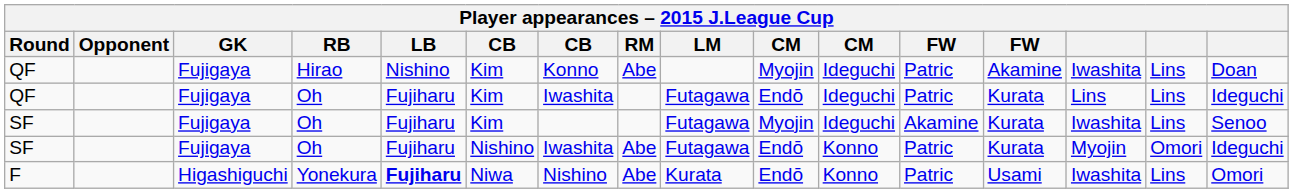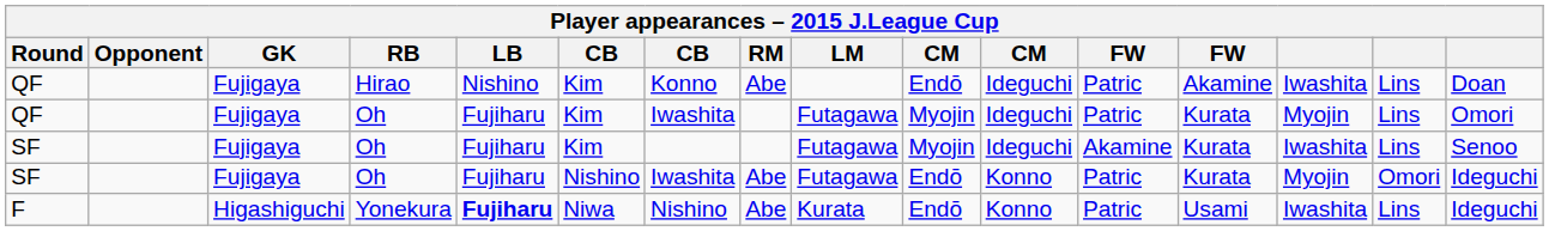 <table class="wikitable"  style="text-align:left; line-height:90%; font-size:90%; width:60%;">
 <tr>
 <th colspan=16>Player appearances – <a href='#'>2015 J.League Cup</a></th>
 </tr>
 <tr>
 <th style="width:5%;">Round</th>
 <th style="width:20%;">Opponent</th>
 <th style="width:5%;">GK</th>
 <th style="width:5%;">RB</th>
 <th style="width:5%;">LB</th>
 <th style="width:5%;">CB</th>
 <th style="width:5%;">CB</th>
 <th style="width:5%;">RM</th>
 <th style="width:5%;">LM</th>
 <th style="width:5%;">CM</th>
 <th style="width:5%;">CM</th>
 <th style="width:5%;">FW</th>
 <th style="width:5%;">FW</th>
 <th style="width:5%;"></th>
 <th style="width:5%;"></th>
 <th style="width:5%;"></th>
 </tr>
 <tr>
 <td align=centre>QF</td>
 <td align=left></td>
 <td><a href='#'>Fujigaya</a></td>
 <td><a href='#'>Hirao</a></td>
 <td><a href='#'>Nishino</a></td>
 <td><a href='#'>Kim</a></td>
 <td><a href='#'>Konno</a></td>
 <td><a href='#'>Abe</a></td>
 <td></td>
-<td><a href='#'>Myojin</a></td>
+<td><a href='#'>Endō</a></td>
 <td><a href='#'>Ideguchi</a></td>
 <td><a href='#'>Patric</a></td>
 <td><a href='#'>Akamine</a></td>
 <td><a href='#'>Iwashita</a></td>
 <td><a href='#'>Lins</a></td>
 <td><a href='#'>Doan</a></td>
 </tr>
 <tr>
 <td align=centre>QF</td>
 <td align=left></td>
 <td><a href='#'>Fujigaya</a></td>
 <td><a href='#'>Oh</a></td>
 <td><a href='#'>Fujiharu</a></td>
 <td><a href='#'>Kim</a></td>
 <td><a href='#'>Iwashita</a></td>
 <td></td>
 <td><a href='#'>Futagawa</a></td>
-<td><a href='#'>Endō</a></td>
+<td><a href='#'>Myojin</a></td>
 <td><a href='#'>Ideguchi</a></td>
 <td><a href='#'>Patric</a></td>
 <td><a href='#'>Kurata</a></td>
+<td><a href='#'>Myojin</a></td>
 <td><a href='#'>Lins</a></td>
-<td><a href='#'>Lins</a></td>
-<td><a href='#'>Ideguchi</a></td>
+<td><a href='#'>Omori</a></td>
 </tr>
 <tr>
 <td align=centre>SF</td>
 <td align=left></td>
 <td><a href='#'>Fujigaya</a></td>
 <td><a href='#'>Oh</a></td>
 <td><a href='#'>Fujiharu</a></td>
 <td><a href='#'>Kim</a></td>
 <td></td>
 <td></td>
 <td><a href='#'>Futagawa</a></td>
 <td><a href='#'>Myojin</a></td>
 <td><a href='#'>Ideguchi</a></td>
 <td><a href='#'>Akamine</a></td>
 <td><a href='#'>Kurata</a></td>
 <td><a href='#'>Iwashita</a></td>
 <td><a href='#'>Lins</a></td>
 <td><a href='#'>Senoo</a></td>
 </tr>
 <tr>
 <td align=centre>SF</td>
 <td align=left></td>
 <td><a href='#'>Fujigaya</a></td>
 <td><a href='#'>Oh</a></td>
 <td><a href='#'>Fujiharu</a></td>
 <td><a href='#'>Nishino</a></td>
 <td><a href='#'>Iwashita</a></td>
 <td><a href='#'>Abe</a></td>
 <td><a href='#'>Futagawa</a></td>
 <td><a href='#'>Endō</a></td>
 <td><a href='#'>Konno</a></td>
 <td><a href='#'>Patric</a></td>
 <td><a href='#'>Kurata</a></td>
 <td><a href='#'>Myojin</a></td>
 <td><a href='#'>Omori</a></td>
 <td><a href='#'>Ideguchi</a></td>
 </tr>
 <tr>
 <td align=centre>F</td>
 <td align=left></td>
 <td><a href='#'>Higashiguchi</a></td>
 <td><a href='#'>Yonekura</a></td>
 <td><strong><a href='#'>Fujiharu</a></strong></td>
 <td><a href='#'>Niwa</a></td>
 <td><a href='#'>Nishino</a></td>
 <td><a href='#'>Abe</a></td>
 <td><a href='#'>Kurata</a></td>
 <td><a href='#'>Endō</a></td>
 <td><a href='#'>Konno</a></td>
 <td><a href='#'>Patric</a></td>
 <td><a href='#'>Usami</a></td>
 <td><a href='#'>Iwashita</a></td>
 <td><a href='#'>Lins</a></td>
-<td><a href='#'>Omori</a></td>
+<td><a href='#'>Ideguchi</a></td>
 </tr>
 </table>
